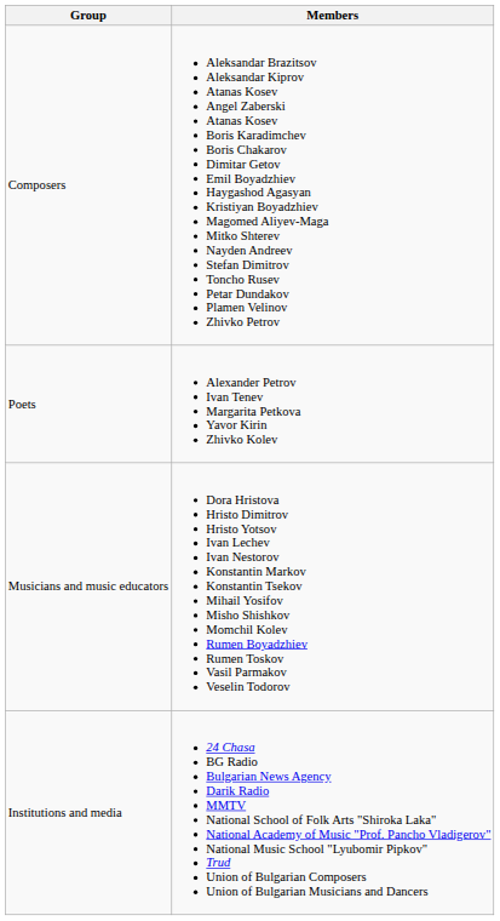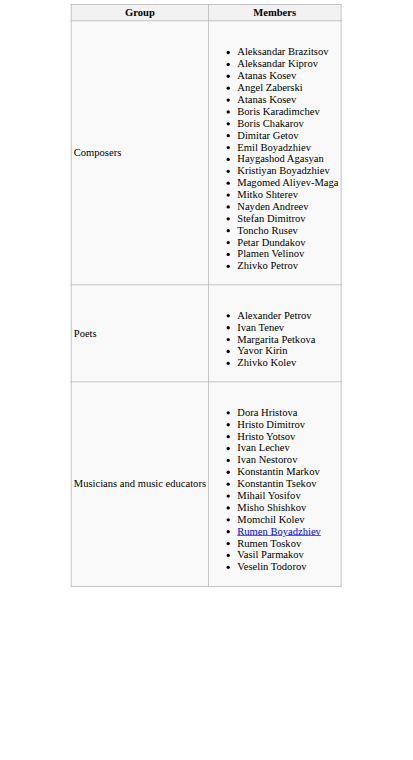 <table class="wikitable collapsible" style="margin: 1em auto 1em auto">
 <tr>
 <th>Group</th>
 <th>Members</th>
 </tr>
 <tr>
 <td>Composers</td>
 <td><br><ul><li>Aleksandar Brazitsov</li><li>Aleksandar Kiprov</li><li>Atanas Kosev</li><li>Angel Zaberski</li><li>Atanas Kosev</li><li>Boris Karadimchev</li><li>Boris Chakarov</li><li>Dimitar Getov</li><li>Emil Boyadzhiev</li><li>Haygashod Agasyan</li><li>Kristiyan Boyadzhiev</li><li>Magomed Aliyev-Maga</li><li>Mitko Shterev</li><li>Nayden Andreev</li><li>Stefan Dimitrov</li><li>Toncho Rusev</li><li>Petar Dundakov</li><li>Plamen Velinov</li><li>Zhivko Petrov</li></ul></td>
 </tr>
 <tr>
 <td>Poets</td>
 <td><br><ul><li>Alexander Petrov</li><li>Ivan Tenev</li><li>Margarita Petkova</li><li>Yavor Kirin</li><li>Zhivko Kolev</li></ul></td>
 </tr>
 <tr>
 <td>Musicians and music educators</td>
 <td><br><ul><li>Dora Hristova</li><li>Hristo Dimitrov</li><li>Hristo Yotsov</li><li>Ivan Lechev</li><li>Ivan Nestorov</li><li>Konstantin Markov</li><li>Konstantin Tsekov</li><li>Mihail Yosifov</li><li>Misho Shishkov</li><li>Momchil Kolev</li><li><a href='#'>Rumen Boyadzhiev</a></li><li>Rumen Toskov</li><li>Vasil Parmakov</li><li>Veselin Todorov</li></ul></td>
 </tr>
-<tr>
-<td>Institutions and media</td>
-<td><br><ul><li><em><a href='#'>24 Chasa</a></em></li><li>BG Radio</li><li><a href='#'>Bulgarian News Agency</a></li><li><a href='#'>Darik Radio</a></li><li><a href='#'>MMTV</a></li><li>National School of Folk Arts "Shiroka Laka"</li><li><a href='#'>National Academy of Music "Prof. Pancho Vladigerov"</a></li><li>National Music School "Lyubomir Pipkov"</li><li><em><a href='#'>Trud</a></em></li><li>Union of Bulgarian Composers</li><li>Union of Bulgarian Musicians and Dancers</li></ul></td>
-</tr>
 </table>
